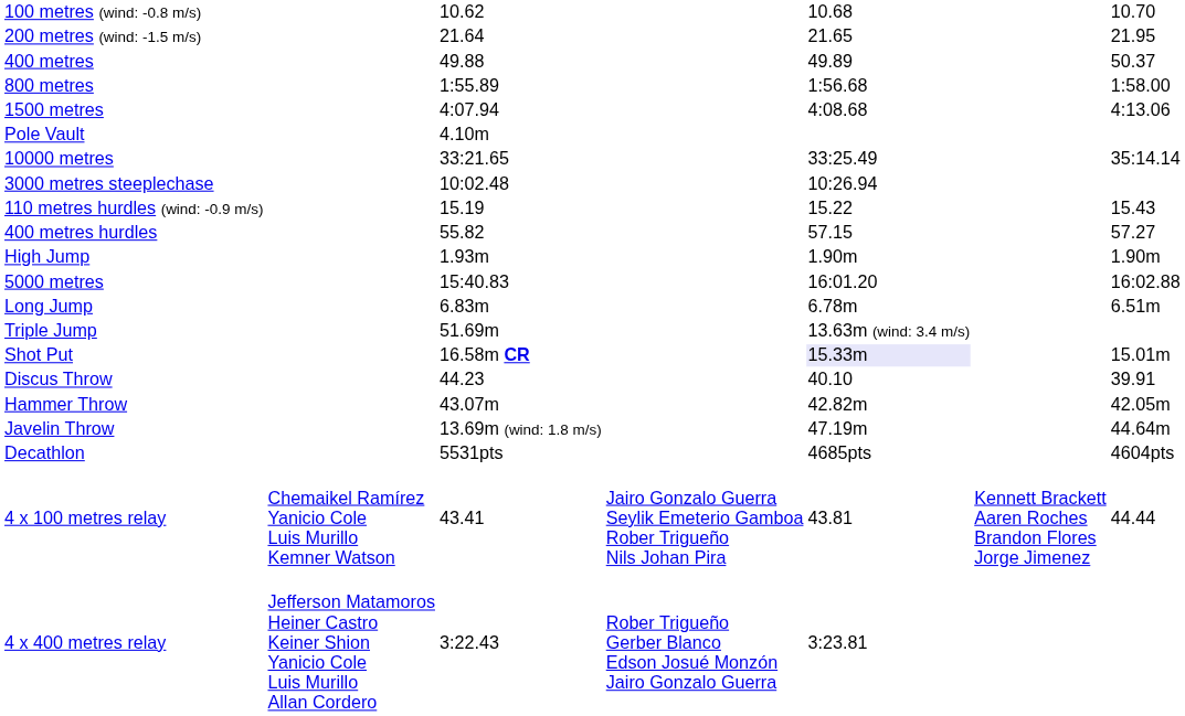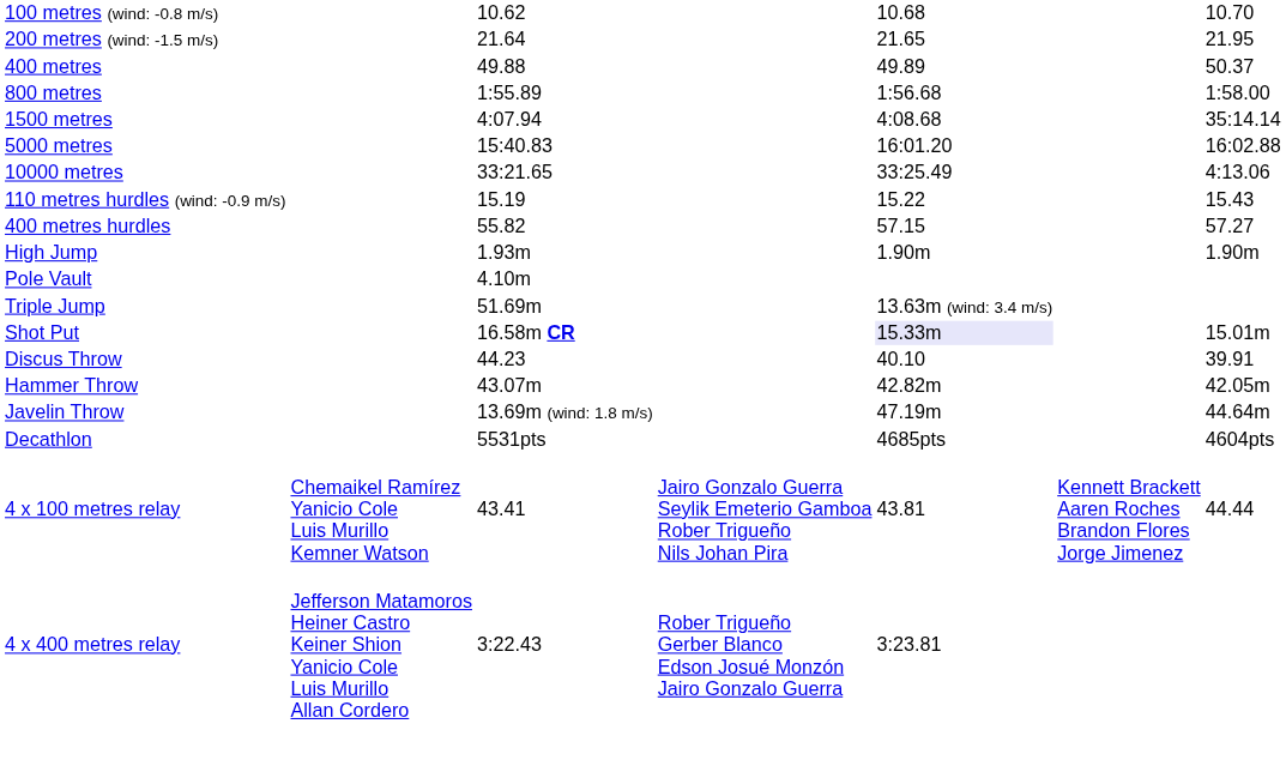 <table>
 <tr>
 <td><a href='#'>100 metres</a> <small>(wind: -0.8 m/s)</small></td>
 <td></td>
 <td>10.62</td>
 <td></td>
 <td>10.68</td>
 <td></td>
 <td>10.70</td>
 </tr>
 <tr>
 <td><a href='#'>200 metres</a> <small>(wind: -1.5 m/s)</small></td>
 <td></td>
 <td>21.64</td>
 <td></td>
 <td>21.65</td>
 <td></td>
 <td>21.95</td>
 </tr>
 <tr>
 <td><a href='#'>400 metres</a></td>
 <td></td>
 <td>49.88</td>
 <td></td>
 <td>49.89</td>
 <td></td>
 <td>50.37</td>
 </tr>
 <tr>
 <td><a href='#'>800 metres</a></td>
 <td></td>
 <td>1:55.89</td>
 <td></td>
 <td>1:56.68</td>
 <td></td>
 <td>1:58.00</td>
 </tr>
 <tr>
 <td><a href='#'>1500 metres</a></td>
 <td></td>
 <td>4:07.94</td>
 <td></td>
 <td>4:08.68</td>
 <td></td>
-<td>4:13.06</td>
+<td>35:14.14</td>
 </tr>
 <tr>
-<td><a href='#'>Pole Vault</a></td>
+<td><a href='#'>5000 metres</a></td>
 <td></td>
-<td>4.10m</td>
+<td>15:40.83</td>
 <td></td>
+<td>16:01.20</td>
 <td></td>
-<td></td>
-<td></td>
+<td>16:02.88</td>
 </tr>
 <tr>
 <td><a href='#'>10000 metres</a></td>
 <td></td>
 <td>33:21.65</td>
 <td></td>
 <td>33:25.49</td>
 <td></td>
-<td>35:14.14</td>
-</tr>
-<tr>
-<td><a href='#'>3000 metres steeplechase</a></td>
-<td></td>
-<td>10:02.48</td>
-<td></td>
-<td>10:26.94</td>
-<td></td>
-<td></td>
+<td>4:13.06</td>
 </tr>
 <tr>
 <td><a href='#'>110 metres hurdles</a> <small>(wind: -0.9 m/s)</small></td>
 <td></td>
 <td>15.19</td>
 <td></td>
 <td>15.22</td>
 <td></td>
 <td>15.43</td>
 </tr>
 <tr>
 <td><a href='#'>400 metres hurdles</a></td>
 <td></td>
 <td>55.82</td>
 <td></td>
 <td>57.15</td>
 <td></td>
 <td>57.27</td>
 </tr>
 <tr>
 <td><a href='#'>High Jump</a></td>
 <td></td>
 <td>1.93m</td>
 <td></td>
 <td>1.90m</td>
 <td></td>
 <td>1.90m</td>
 </tr>
 <tr>
-<td><a href='#'>5000 metres</a></td>
+<td><a href='#'>Pole Vault</a></td>
 <td></td>
-<td>15:40.83</td>
+<td>4.10m</td>
 <td></td>
-<td>16:01.20</td>
 <td></td>
-<td>16:02.88</td>
-</tr>
-<tr>
-<td><a href='#'>Long Jump</a></td>
 <td></td>
-<td>6.83m</td>
 <td></td>
-<td>6.78m</td>
-<td></td>
-<td>6.51m</td>
 </tr>
 <tr>
 <td><a href='#'>Triple Jump</a></td>
 <td></td>
 <td>51.69m</td>
 <td></td>
 <td>13.63m <small>(wind: 3.4 m/s)</small></td>
 <td></td>
 <td></td>
 </tr>
 <tr>
 <td><a href='#'>Shot Put</a></td>
 <td></td>
 <td>16.58m  <a href='#'><strong>CR</strong></a></td>
 <td></td>
 <td style="background: lavender;">15.33m</td>
 <td></td>
 <td>15.01m</td>
 </tr>
 <tr>
 <td><a href='#'>Discus Throw</a></td>
 <td></td>
 <td>44.23</td>
 <td></td>
 <td>40.10</td>
 <td></td>
 <td>39.91</td>
 </tr>
 <tr>
 <td><a href='#'>Hammer Throw</a></td>
 <td></td>
 <td>43.07m</td>
 <td></td>
 <td>42.82m</td>
 <td></td>
 <td>42.05m</td>
 </tr>
 <tr>
 <td><a href='#'>Javelin Throw</a></td>
 <td></td>
 <td>13.69m <small>(wind: 1.8 m/s)</small></td>
 <td></td>
 <td>47.19m</td>
 <td></td>
 <td>44.64m</td>
 </tr>
 <tr>
 <td><a href='#'>Decathlon</a></td>
 <td></td>
 <td>5531pts</td>
 <td></td>
 <td>4685pts</td>
 <td></td>
 <td>4604pts</td>
 </tr>
 <tr>
 <td><a href='#'>4 x 100 metres relay</a></td>
 <td> <br> <a href='#'>Chemaikel Ramírez</a> <br> <a href='#'>Yanicio Cole</a> <br> <a href='#'>Luis Murillo</a> <br> <a href='#'>Kemner Watson</a></td>
 <td>43.41</td>
 <td> <br> <a href='#'>Jairo Gonzalo Guerra</a> <br> <a href='#'>Seylik Emeterio Gamboa</a> <br> <a href='#'>Rober Trigueño</a> <br> <a href='#'>Nils Johan Pira</a></td>
 <td>43.81</td>
 <td> <br> <a href='#'>Kennett Brackett</a> <br> <a href='#'>Aaren Roches</a> <br> <a href='#'>Brandon Flores</a> <br> <a href='#'>Jorge Jimenez</a></td>
 <td>44.44</td>
 </tr>
 <tr>
 <td><a href='#'>4 x 400 metres relay</a></td>
 <td> <br> <a href='#'>Jefferson Matamoros</a> <br> <a href='#'>Heiner Castro</a> <br> <a href='#'>Keiner Shion</a> <br> <a href='#'>Yanicio Cole</a> <br> <a href='#'>Luis Murillo</a> <br> <a href='#'>Allan Cordero</a></td>
 <td>3:22.43</td>
 <td> <br> <a href='#'>Rober Trigueño</a> <br> <a href='#'>Gerber Blanco</a> <br> <a href='#'>Edson Josué Monzón</a> <br> <a href='#'>Jairo Gonzalo Guerra</a></td>
 <td>3:23.81</td>
 <td></td>
 <td></td>
 </tr>
 </table>
